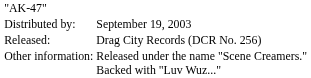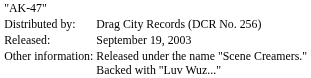 <table>
 <tr>
 <td valign="top" colspan="3">"AK-47"</td>
 </tr>
 <tr>
 <td valign="top">Distributed by:</td>
-<td valign="top">September 19, 2003</td>
+<td valign="top">Drag City Records (DCR No. 256)</td>
 </tr>
 <tr>
 <td valign="top">Released:</td>
-<td valign="top">Drag City Records (DCR No. 256)</td>
+<td valign="top">September 19, 2003</td>
 </tr>
 <tr>
 <td valign="top">Other information:</td>
 <td valign="top">Released under the name "Scene Creamers."<br>Backed with "Luv Wuz..."</td>
 </tr>
 <tr>
 <td valign="top" colspan="3"></td>
 </tr>
 </table>
